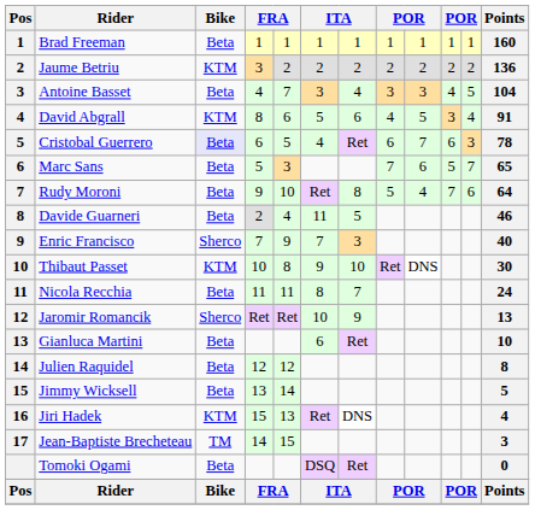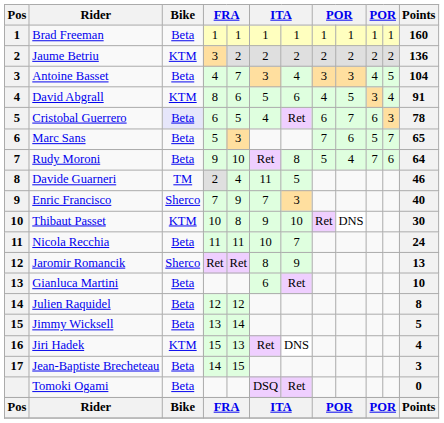 <table class="wikitable" style="font-size: 80%; text-align:center">
 <tr valign="top">
 <th valign="middle">Pos</th>
 <th valign="middle">Rider</th>
 <th valign="middle">Bike</th>
 <th colspan=2><a href='#'>FRA</a><br></th>
 <th colspan=2><a href='#'>ITA</a><br></th>
 <th colspan=2><a href='#'>POR</a><br></th>
 <th colspan=2><a href='#'>POR</a><br></th>
 <th valign="middle">Points</th>
 </tr>
 <tr>
 <th>1</th>
 <td align=left> <a href='#'>Brad Freeman</a></td>
 <td><a href='#'>Beta</a></td>
 <td style="background:#ffffbf;">1</td>
 <td style="background:#ffffbf;">1</td>
 <td style="background:#ffffbf;">1</td>
 <td style="background:#ffffbf;">1</td>
 <td style="background:#ffffbf;">1</td>
 <td style="background:#ffffbf;">1</td>
 <td style="background:#ffffbf;">1</td>
 <td style="background:#ffffbf;">1</td>
 <th>160</th>
 </tr>
 <tr>
 <th>2</th>
 <td align=left> <a href='#'>Jaume Betriu</a></td>
 <td><a href='#'>KTM</a></td>
 <td style="background:#ffdf9f;">3</td>
 <td style="background:#dfdfdf;">2</td>
 <td style="background:#dfdfdf;">2</td>
 <td style="background:#dfdfdf;">2</td>
 <td style="background:#dfdfdf;">2</td>
 <td style="background:#dfdfdf;">2</td>
 <td style="background:#dfdfdf;">2</td>
 <td style="background:#dfdfdf;">2</td>
 <th>136</th>
 </tr>
 <tr>
 <th>3</th>
 <td align=left> <a href='#'>Antoine Basset</a></td>
 <td><a href='#'>Beta</a></td>
 <td style="background:#dfffdf;">4</td>
 <td style="background:#dfffdf;">7</td>
 <td style="background:#ffdf9f;">3</td>
 <td style="background:#dfffdf;">4</td>
 <td style="background:#ffdf9f;">3</td>
 <td style="background:#ffdf9f;">3</td>
 <td style="background:#dfffdf;">4</td>
 <td style="background:#dfffdf;">5</td>
 <th>104</th>
 </tr>
 <tr>
 <th>4</th>
 <td align=left> <a href='#'>David Abgrall</a></td>
 <td><a href='#'>KTM</a></td>
 <td style="background:#dfffdf;">8</td>
 <td style="background:#dfffdf;">6</td>
 <td style="background:#dfffdf;">5</td>
 <td style="background:#dfffdf;">6</td>
 <td style="background:#dfffdf;">4</td>
 <td style="background:#dfffdf;">5</td>
 <td style="background:#ffdf9f;">3</td>
 <td style="background:#dfffdf;">4</td>
 <th>91</th>
 </tr>
 <tr>
 <th>5</th>
 <td align=left> <a href='#'>Cristobal Guerrero</a></td>
 <td style="background: lavender;"><a href='#'>Beta</a></td>
 <td style="background:#dfffdf;">6</td>
 <td style="background:#dfffdf;">5</td>
 <td style="background:#dfffdf;">4</td>
 <td style="background:#efcfff;">Ret</td>
 <td style="background:#dfffdf;">6</td>
 <td style="background:#dfffdf;">7</td>
 <td style="background:#dfffdf;">6</td>
 <td style="background:#ffdf9f;">3</td>
 <th>78</th>
 </tr>
 <tr>
 <th>6</th>
 <td align=left> <a href='#'>Marc Sans</a></td>
 <td><a href='#'>Beta</a></td>
 <td style="background:#dfffdf;">5</td>
 <td style="background:#ffdf9f;">3</td>
 <td></td>
 <td></td>
 <td style="background:#dfffdf;">7</td>
 <td style="background:#dfffdf;">6</td>
 <td style="background:#dfffdf;">5</td>
 <td style="background:#dfffdf;">7</td>
 <th>65</th>
 </tr>
 <tr>
 <th>7</th>
 <td align=left> <a href='#'>Rudy Moroni</a></td>
 <td><a href='#'>Beta</a></td>
 <td style="background:#dfffdf;">9</td>
 <td style="background:#dfffdf;">10</td>
 <td style="background:#efcfff;">Ret</td>
 <td style="background:#dfffdf;">8</td>
 <td style="background:#dfffdf;">5</td>
 <td style="background:#dfffdf;">4</td>
 <td style="background:#dfffdf;">7</td>
 <td style="background:#dfffdf;">6</td>
 <th>64</th>
 </tr>
 <tr>
 <th>8</th>
 <td align=left> <a href='#'>Davide Guarneri</a></td>
-<td><a href='#'>Beta</a></td>
+<td><a href='#'>TM</a></td>
 <td style="background:#dfdfdf;">2</td>
 <td style="background:#dfffdf;">4</td>
 <td style="background:#dfffdf;">11</td>
 <td style="background:#dfffdf;">5</td>
 <td></td>
 <td></td>
 <td></td>
 <td></td>
 <th>46</th>
 </tr>
 <tr>
 <th>9</th>
 <td align=left> <a href='#'>Enric Francisco</a></td>
 <td><a href='#'>Sherco</a></td>
 <td style="background:#dfffdf;">7</td>
 <td style="background:#dfffdf;">9</td>
 <td style="background:#dfffdf;">7</td>
 <td style="background:#ffdf9f;">3</td>
 <td></td>
 <td></td>
 <td></td>
 <td></td>
 <th>40</th>
 </tr>
 <tr>
 <th>10</th>
 <td align=left> <a href='#'>Thibaut Passet</a></td>
 <td><a href='#'>KTM</a></td>
 <td style="background:#dfffdf;">10</td>
 <td style="background:#dfffdf;">8</td>
 <td style="background:#dfffdf;">9</td>
 <td style="background:#dfffdf;">10</td>
 <td style="background:#efcfff;">Ret</td>
 <td style="background:#ffffff;">DNS</td>
 <td></td>
 <td></td>
 <th>30</th>
 </tr>
 <tr>
 <th>11</th>
 <td align=left> <a href='#'>Nicola Recchia</a></td>
 <td><a href='#'>Beta</a></td>
 <td style="background:#dfffdf;">11</td>
 <td style="background:#dfffdf;">11</td>
-<td style="background:#dfffdf;">8</td>
+<td style="background:#dfffdf;">10</td>
 <td style="background:#dfffdf;">7</td>
 <td></td>
 <td></td>
 <td></td>
 <td></td>
 <th>24</th>
 </tr>
 <tr>
 <th>12</th>
 <td align=left> <a href='#'>Jaromir Romancik</a></td>
 <td><a href='#'>Sherco</a></td>
 <td style="background:#efcfff;">Ret</td>
 <td style="background:#efcfff;">Ret</td>
-<td style="background:#dfffdf;">10</td>
+<td style="background:#dfffdf;">8</td>
 <td style="background:#dfffdf;">9</td>
 <td></td>
 <td></td>
 <td></td>
 <td></td>
 <th>13</th>
 </tr>
 <tr>
 <th>13</th>
 <td align=left> <a href='#'>Gianluca Martini</a></td>
 <td><a href='#'>Beta</a></td>
 <td></td>
 <td></td>
 <td style="background:#dfffdf;">6</td>
 <td style="background:#efcfff;">Ret</td>
 <td></td>
 <td></td>
 <td></td>
 <td></td>
 <th>10</th>
 </tr>
 <tr>
 <th>14</th>
 <td align=left> <a href='#'>Julien Raquidel</a></td>
 <td><a href='#'>Beta</a></td>
 <td style="background:#dfffdf;">12</td>
 <td style="background:#dfffdf;">12</td>
 <td></td>
 <td></td>
 <td></td>
 <td></td>
 <td></td>
 <td></td>
 <th>8</th>
 </tr>
 <tr>
 <th>15</th>
 <td align=left> <a href='#'>Jimmy Wicksell</a></td>
 <td><a href='#'>Beta</a></td>
 <td style="background:#dfffdf;">13</td>
 <td style="background:#dfffdf;">14</td>
 <td></td>
 <td></td>
 <td></td>
 <td></td>
 <td></td>
 <td></td>
 <th>5</th>
 </tr>
 <tr>
 <th>16</th>
 <td align=left> <a href='#'>Jiri Hadek</a></td>
 <td><a href='#'>KTM</a></td>
 <td style="background:#dfffdf;">15</td>
 <td style="background:#dfffdf;">13</td>
 <td style="background:#efcfff;">Ret</td>
 <td style="background:#ffffff;">DNS</td>
 <td></td>
 <td></td>
 <td></td>
 <td></td>
 <th>4</th>
 </tr>
 <tr>
 <th>17</th>
 <td align=left> <a href='#'>Jean-Baptiste Brecheteau</a></td>
-<td><a href='#'>TM</a></td>
+<td><a href='#'>Beta</a></td>
 <td style="background:#dfffdf;">14</td>
 <td style="background:#dfffdf;">15</td>
 <td></td>
 <td></td>
 <td></td>
 <td></td>
 <td></td>
 <td></td>
 <th>3</th>
 </tr>
 <tr>
 <th></th>
 <td align=left> <a href='#'>Tomoki Ogami</a></td>
 <td><a href='#'>Beta</a></td>
 <td></td>
 <td></td>
 <td style="background:#efcfff;">DSQ</td>
 <td style="background:#efcfff;">Ret</td>
 <td></td>
 <td></td>
 <td></td>
 <td></td>
 <th>0</th>
 </tr>
 <tr>
 </tr>
 <tr valign="top">
 <th valign="middle">Pos</th>
 <th valign="middle">Rider</th>
 <th valign="middle">Bike</th>
 <th colspan=2><a href='#'>FRA</a><br></th>
 <th colspan=2><a href='#'>ITA</a><br></th>
 <th colspan=2><a href='#'>POR</a><br></th>
 <th colspan=2><a href='#'>POR</a><br></th>
 <th valign="middle">Points</th>
 </tr>
 <tr>
 </tr>
 </table>
